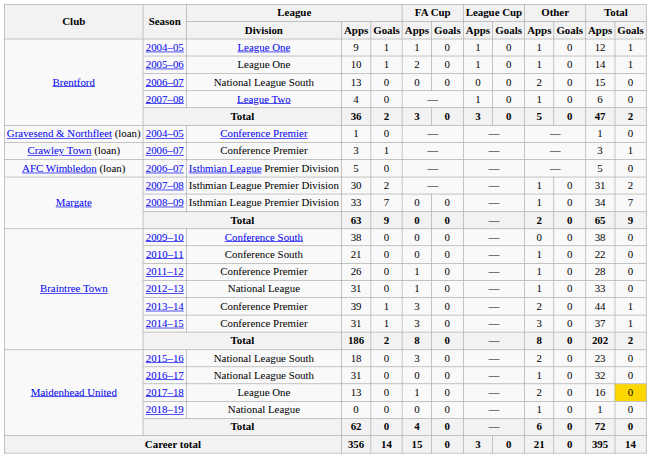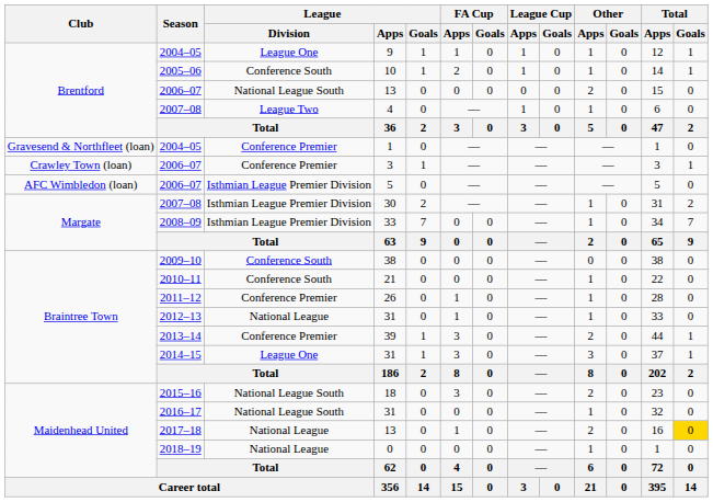 <table class="wikitable" style="text-align: center">
 <tr>
 <th rowspan="2">Club</th>
 <th rowspan="2">Season</th>
 <th colspan="3">League</th>
 <th colspan="2">FA Cup</th>
 <th colspan="2">League Cup</th>
 <th colspan="2">Other</th>
 <th colspan="2">Total</th>
 </tr>
 <tr>
 <th>Division</th>
 <th>Apps</th>
 <th>Goals</th>
 <th>Apps</th>
 <th>Goals</th>
 <th>Apps</th>
 <th>Goals</th>
 <th>Apps</th>
 <th>Goals</th>
 <th>Apps</th>
 <th>Goals</th>
 </tr>
 <tr>
 <td rowspan="5"><a href='#'>Brentford</a></td>
 <td><a href='#'>2004–05</a></td>
 <td><a href='#'>League One</a></td>
 <td>9</td>
 <td>1</td>
 <td>1</td>
 <td>0</td>
 <td>1</td>
 <td>0</td>
 <td>1</td>
 <td>0</td>
 <td>12</td>
 <td>1</td>
 </tr>
 <tr>
 <td><a href='#'>2005–06</a></td>
-<td>League One</td>
+<td>Conference South</td>
 <td>10</td>
 <td>1</td>
 <td>2</td>
 <td>0</td>
 <td>1</td>
 <td>0</td>
 <td>1</td>
 <td>0</td>
 <td>14</td>
 <td>1</td>
 </tr>
 <tr>
 <td><a href='#'>2006–07</a></td>
 <td>National League South</td>
 <td>13</td>
 <td>0</td>
 <td>0</td>
 <td>0</td>
 <td>0</td>
 <td>0</td>
 <td>2</td>
 <td>0</td>
 <td>15</td>
 <td>0</td>
 </tr>
 <tr>
 <td><a href='#'>2007–08</a></td>
 <td><a href='#'>League Two</a></td>
 <td>4</td>
 <td>0</td>
 <td colspan="2">—</td>
 <td>1</td>
 <td>0</td>
 <td>1</td>
 <td>0</td>
 <td>6</td>
 <td>0</td>
 </tr>
 <tr>
 <th colspan="2">Total</th>
 <th>36</th>
 <th>2</th>
 <th>3</th>
 <th>0</th>
 <th>3</th>
 <th>0</th>
 <th>5</th>
 <th>0</th>
 <th>47</th>
 <th>2</th>
 </tr>
 <tr>
 <td><a href='#'>Gravesend & Northfleet</a> (loan)</td>
 <td><a href='#'>2004–05</a></td>
 <td><a href='#'>Conference Premier</a></td>
 <td>1</td>
 <td>0</td>
 <td colspan="2">—</td>
 <td colspan="2">—</td>
 <td colspan="2">—</td>
 <td>1</td>
 <td>0</td>
 </tr>
 <tr>
 <td><a href='#'>Crawley Town</a> (loan)</td>
 <td><a href='#'>2006–07</a></td>
 <td>Conference Premier</td>
 <td>3</td>
 <td>1</td>
 <td colspan="2">—</td>
 <td colspan="2">—</td>
 <td colspan="2">—</td>
 <td>3</td>
 <td>1</td>
 </tr>
 <tr>
 <td><a href='#'>AFC Wimbledon</a> (loan)</td>
 <td><a href='#'>2006–07</a></td>
 <td><a href='#'>Isthmian League</a> Premier Division</td>
 <td>5</td>
 <td>0</td>
 <td colspan="2">—</td>
 <td colspan="2">—</td>
 <td colspan="2">—</td>
 <td>5</td>
 <td>0</td>
 </tr>
 <tr>
 <td rowspan="3"><a href='#'>Margate</a></td>
 <td><a href='#'>2007–08</a></td>
 <td>Isthmian League Premier Division</td>
 <td>30</td>
 <td>2</td>
 <td colspan="2">—</td>
 <td colspan="2">—</td>
 <td>1</td>
 <td>0</td>
 <td>31</td>
 <td>2</td>
 </tr>
 <tr>
 <td><a href='#'>2008–09</a></td>
 <td>Isthmian League Premier Division</td>
 <td>33</td>
 <td>7</td>
 <td>0</td>
 <td>0</td>
 <td colspan="2">—</td>
 <td>1</td>
 <td>0</td>
 <td>34</td>
 <td>7</td>
 </tr>
 <tr>
 <th colspan="2">Total</th>
 <th>63</th>
 <th>9</th>
 <th>0</th>
 <th>0</th>
 <th colspan="2">—</th>
 <th>2</th>
 <th>0</th>
 <th>65</th>
 <th>9</th>
 </tr>
 <tr>
 <td rowspan="7"><a href='#'>Braintree Town</a></td>
 <td><a href='#'>2009–10</a></td>
 <td><a href='#'>Conference South</a></td>
 <td>38</td>
 <td>0</td>
 <td>0</td>
 <td>0</td>
 <td colspan="2">—</td>
 <td>0</td>
 <td>0</td>
 <td>38</td>
 <td>0</td>
 </tr>
 <tr>
 <td><a href='#'>2010–11</a></td>
 <td>Conference South</td>
 <td>21</td>
 <td>0</td>
 <td>0</td>
 <td>0</td>
 <td colspan="2">—</td>
 <td>1</td>
 <td>0</td>
 <td>22</td>
 <td>0</td>
 </tr>
 <tr>
 <td><a href='#'>2011–12</a></td>
 <td>Conference Premier</td>
 <td>26</td>
 <td>0</td>
 <td>1</td>
 <td>0</td>
 <td colspan="2">—</td>
 <td>1</td>
 <td>0</td>
 <td>28</td>
 <td>0</td>
 </tr>
 <tr>
 <td><a href='#'>2012–13</a></td>
 <td>National League</td>
 <td>31</td>
 <td>0</td>
 <td>1</td>
 <td>0</td>
 <td colspan="2">—</td>
 <td>1</td>
 <td>0</td>
 <td>33</td>
 <td>0</td>
 </tr>
 <tr>
 <td><a href='#'>2013–14</a></td>
 <td>Conference Premier</td>
 <td>39</td>
 <td>1</td>
 <td>3</td>
 <td>0</td>
 <td colspan="2">—</td>
 <td>2</td>
 <td>0</td>
 <td>44</td>
 <td>1</td>
 </tr>
 <tr>
 <td><a href='#'>2014–15</a></td>
-<td>Conference Premier</td>
+<td><a href='#'>League One</a></td>
 <td>31</td>
 <td>1</td>
 <td>3</td>
 <td>0</td>
 <td colspan="2">—</td>
 <td>3</td>
 <td>0</td>
 <td>37</td>
 <td>1</td>
 </tr>
 <tr>
 <th colspan="2">Total</th>
 <th>186</th>
 <th>2</th>
 <th>8</th>
 <th>0</th>
 <th colspan="2">—</th>
 <th>8</th>
 <th>0</th>
 <th>202</th>
 <th>2</th>
 </tr>
 <tr>
 <td rowspan="5"><a href='#'>Maidenhead United</a></td>
 <td><a href='#'>2015–16</a></td>
 <td>National League South</td>
 <td>18</td>
 <td>0</td>
 <td>3</td>
 <td>0</td>
 <td colspan="2">—</td>
 <td>2</td>
 <td>0</td>
 <td>23</td>
 <td>0</td>
 </tr>
 <tr>
 <td><a href='#'>2016–17</a></td>
 <td>National League South</td>
 <td>31</td>
 <td>0</td>
 <td>0</td>
 <td>0</td>
 <td colspan="2">—</td>
 <td>1</td>
 <td>0</td>
 <td>32</td>
 <td>0</td>
 </tr>
 <tr>
 <td><a href='#'>2017–18</a></td>
-<td>League One</td>
+<td>National League</td>
 <td>13</td>
 <td>0</td>
 <td>1</td>
 <td>0</td>
 <td colspan="2">—</td>
 <td>2</td>
 <td>0</td>
 <td>16</td>
 <td style="background: gold;">0</td>
 </tr>
 <tr>
 <td><a href='#'>2018–19</a></td>
 <td>National League</td>
 <td>0</td>
 <td>0</td>
 <td>0</td>
 <td>0</td>
 <td colspan="2">—</td>
 <td>1</td>
 <td>0</td>
 <td>1</td>
 <td>0</td>
 </tr>
 <tr>
 <th colspan="2">Total</th>
 <th>62</th>
 <th>0</th>
 <th>4</th>
 <th>0</th>
 <th colspan="2">—</th>
 <th>6</th>
 <th>0</th>
 <th>72</th>
 <th>0</th>
 </tr>
 <tr>
 <th colspan="3">Career total</th>
 <th>356</th>
 <th>14</th>
 <th>15</th>
 <th>0</th>
 <th>3</th>
 <th>0</th>
 <th>21</th>
 <th>0</th>
 <th>395</th>
 <th>14</th>
 </tr>
 </table>
